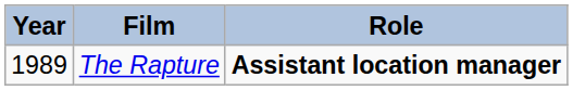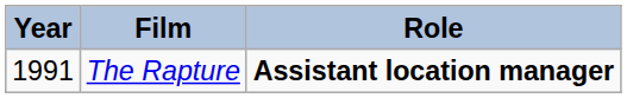 <table class="wikitable" style="font-size:95%;">
 <tr>
 <th style="background:#B0C4DE;">Year</th>
 <th style="background:#B0C4DE;">Film</th>
 <th style="background:#B0C4DE;">Role</th>
 </tr>
 <tr>
-<td>1989</td>
+<td>1991</td>
 <td><em><a href='#'>The Rapture</a></em></td>
 <td><strong>Assistant location manager</strong></td>
 </tr>
 </table>
